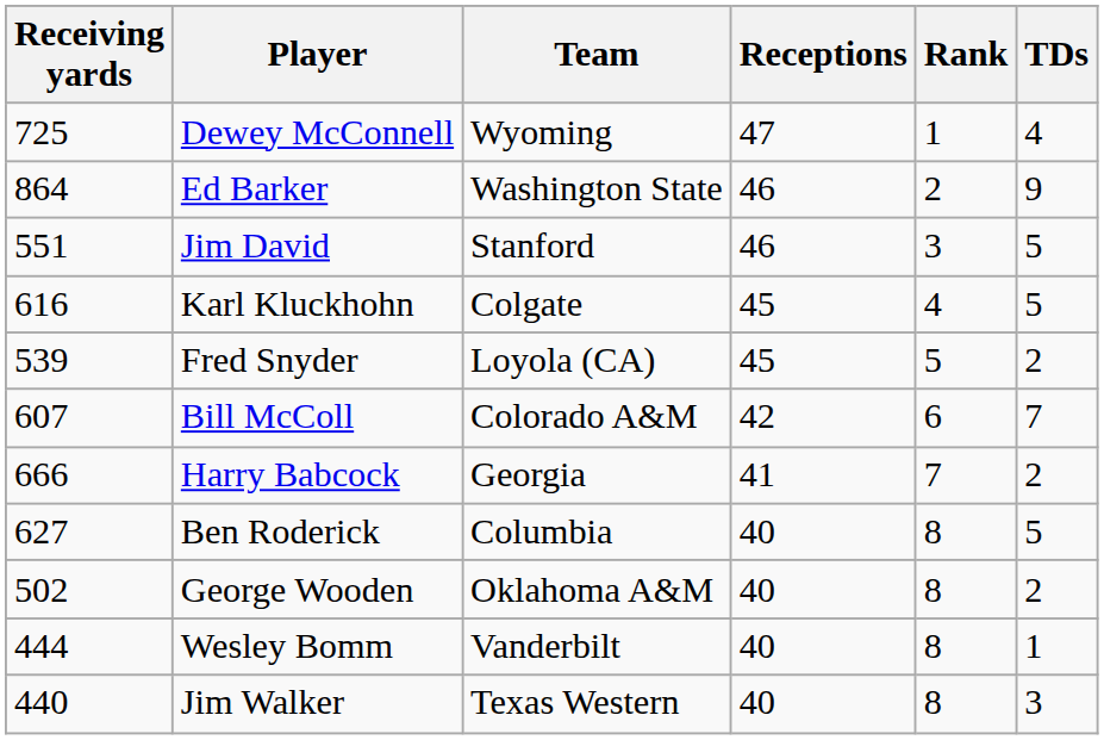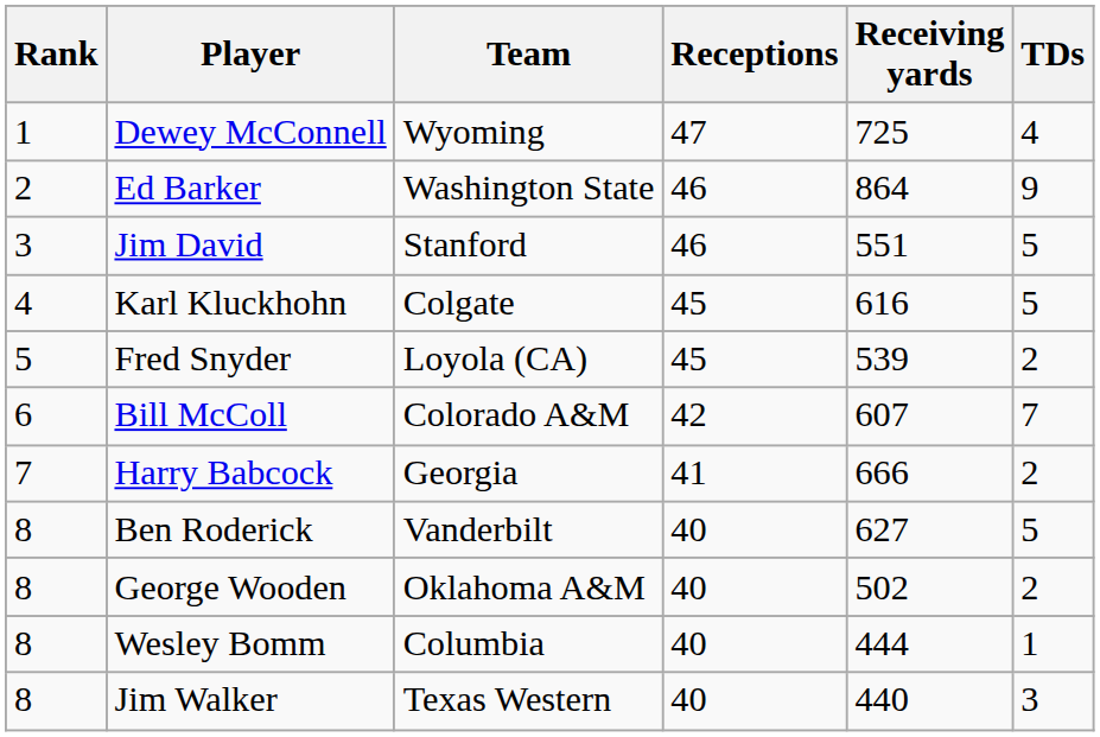 <table class="wikitable sortable">
 <tr>
-<th>Receiving<br>yards</th>
+<th>Rank</th>
 <th>Player</th>
 <th>Team</th>
 <th>Receptions</th>
-<th>Rank</th>
+<th>Receiving<br>yards</th>
 <th>TDs</th>
 </tr>
 <tr>
-<td>725</td>
+<td>1</td>
 <td><a href='#'>Dewey McConnell</a></td>
 <td>Wyoming</td>
 <td>47</td>
-<td>1</td>
+<td>725</td>
 <td>4</td>
 </tr>
 <tr>
-<td>864</td>
+<td>2</td>
 <td><a href='#'>Ed Barker</a></td>
 <td>Washington State</td>
 <td>46</td>
-<td>2</td>
+<td>864</td>
 <td>9</td>
 </tr>
 <tr>
-<td>551</td>
+<td>3</td>
 <td><a href='#'>Jim David</a></td>
 <td>Stanford</td>
 <td>46</td>
-<td>3</td>
+<td>551</td>
 <td>5</td>
 </tr>
 <tr>
-<td>616</td>
+<td>4</td>
 <td>Karl Kluckhohn</td>
 <td>Colgate</td>
 <td>45</td>
-<td>4</td>
+<td>616</td>
 <td>5</td>
 </tr>
 <tr>
-<td>539</td>
+<td>5</td>
 <td>Fred Snyder</td>
 <td>Loyola (CA)</td>
 <td>45</td>
-<td>5</td>
+<td>539</td>
 <td>2</td>
 </tr>
 <tr>
-<td>607</td>
+<td>6</td>
 <td><a href='#'>Bill McColl</a></td>
 <td>Colorado A&M</td>
 <td>42</td>
-<td>6</td>
+<td>607</td>
 <td>7</td>
 </tr>
 <tr>
-<td>666</td>
+<td>7</td>
 <td><a href='#'>Harry Babcock</a></td>
 <td>Georgia</td>
 <td>41</td>
-<td>7</td>
+<td>666</td>
 <td>2</td>
 </tr>
 <tr>
+<td>8</td>
+<td>Ben Roderick</td>
+<td>Vanderbilt</td>
+<td>40</td>
 <td>627</td>
-<td>Ben Roderick</td>
-<td>Columbia</td>
-<td>40</td>
-<td>8</td>
 <td>5</td>
 </tr>
 <tr>
-<td>502</td>
+<td>8</td>
 <td>George Wooden</td>
 <td>Oklahoma A&M</td>
 <td>40</td>
-<td>8</td>
+<td>502</td>
 <td>2</td>
 </tr>
 <tr>
+<td>8</td>
+<td>Wesley Bomm</td>
+<td>Columbia</td>
+<td>40</td>
 <td>444</td>
-<td>Wesley Bomm</td>
-<td>Vanderbilt</td>
-<td>40</td>
-<td>8</td>
 <td>1</td>
 </tr>
 <tr>
-<td>440</td>
+<td>8</td>
 <td>Jim Walker</td>
 <td>Texas Western</td>
 <td>40</td>
-<td>8</td>
+<td>440</td>
 <td>3</td>
 </tr>
 </table>
